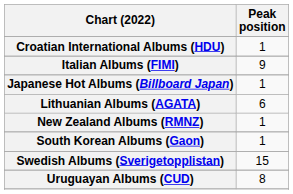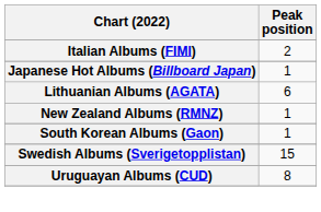 <table class="wikitable sortable plainrowheaders" style="text-align:center">
 <tr>
 <th scope="col">Chart (2022)</th>
 <th scope="col">Peak<br>position</th>
 </tr>
 <tr>
 </tr>
 <tr>
 </tr>
 <tr>
 </tr>
 <tr>
 </tr>
 <tr>
-</tr>
-<tr>
-<th scope="row">Croatian International Albums (<a href='#'>HDU</a>)</th>
-<td>1</td>
 </tr>
 <tr>
 </tr>
 <tr>
 </tr>
 <tr>
 </tr>
 <tr>
 </tr>
 <tr>
 </tr>
 <tr>
 </tr>
 <tr>
 </tr>
 <tr>
 </tr>
 <tr>
 </tr>
 <tr>
 <th scope="row">Italian Albums (<a href='#'>FIMI</a>)</th>
-<td>9</td>
+<td>2</td>
 </tr>
 <tr>
 </tr>
 <tr>
 <th scope="row">Japanese Hot Albums (<em><a href='#'>Billboard Japan</a></em>)</th>
 <td>1</td>
 </tr>
 <tr>
 <th scope="row">Lithuanian Albums (<a href='#'>AGATA</a>)</th>
 <td>6</td>
 </tr>
 <tr>
 <th scope="row">New Zealand Albums (<a href='#'>RMNZ</a>)</th>
 <td>1</td>
 </tr>
 <tr>
 </tr>
 <tr>
 </tr>
 <tr>
 </tr>
 <tr>
 <th scope="row">South Korean Albums (<a href='#'>Gaon</a>)</th>
 <td>1</td>
 </tr>
 <tr>
 </tr>
 <tr>
 <th scope="row">Swedish Albums (<a href='#'>Sverigetopplistan</a>)</th>
 <td>15</td>
 </tr>
 <tr>
 </tr>
 <tr>
 </tr>
 <tr>
 <th scope="row">Uruguayan Albums (<a href='#'>CUD</a>)</th>
 <td>8</td>
 </tr>
 <tr>
 </tr>
 <tr>
 </tr>
 </table>
